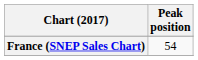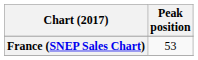 <table class="wikitable sortable plainrowheaders" style="text-align:center">
 <tr>
 <th scope="col">Chart (2017)</th>
 <th scope="col">Peak<br> position</th>
 </tr>
 <tr>
 </tr>
 <tr>
 </tr>
 <tr>
 <th scope="row">France (<a href='#'>SNEP Sales Chart</a>)</th>
-<td align="center">54</td>
+<td align="center">53</td>
 </tr>
 <tr>
 </tr>
 <tr>
 </tr>
 <tr>
 </tr>
 <tr>
 </tr>
 <tr>
 </tr>
 <tr>
 </tr>
 <tr>
 </tr>
 </table>
